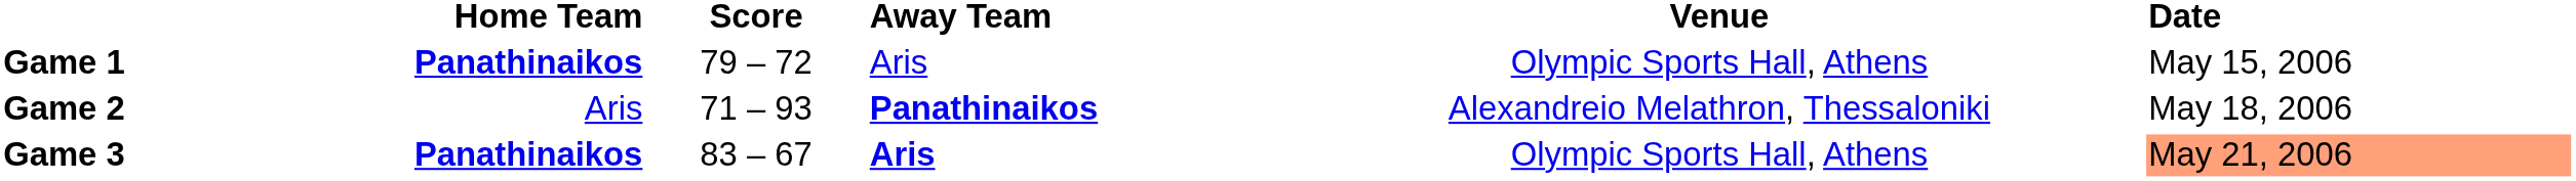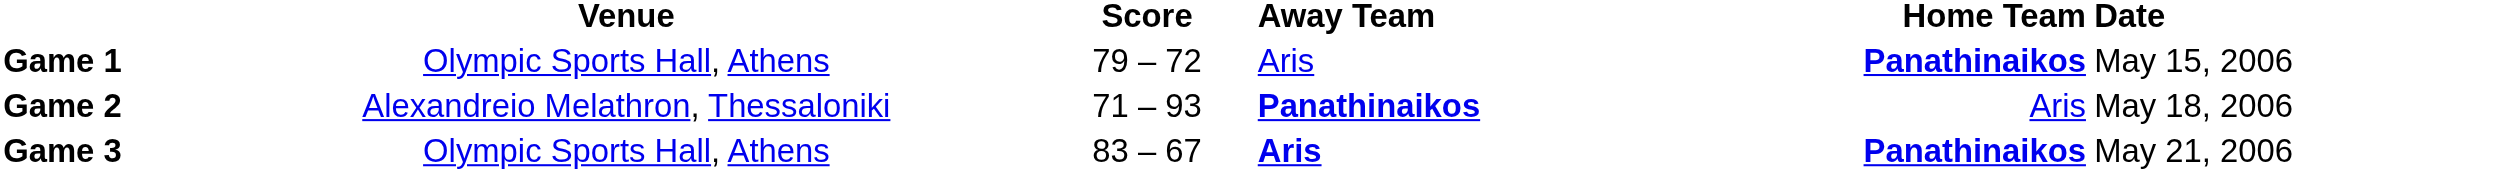 <table style="text-align:center" cellpadding=1 border=0>
 <tr>
 <th width=100></th>
-<th width=200 align=right>Home Team</th>
+<th width=400>Venue</th>
 <th width=100>Score</th>
 <th width=200 align=left>Away Team</th>
-<th width=400>Venue</th>
+<th width=200 align=right>Home Team</th>
 <th width=200 align=left>Date</th>
 </tr>
 <tr>
 <td align=left><strong>Game 1</strong></td>
-<td align=right><strong><a href='#'>Panathinaikos</a></strong></td>
+<td><a href='#'>Olympic Sports Hall</a>, <a href='#'>Athens</a></td>
 <td>79 – 72</td>
 <td align=left><a href='#'>Aris</a></td>
-<td><a href='#'>Olympic Sports Hall</a>, <a href='#'>Athens</a></td>
+<td align=right><strong><a href='#'>Panathinaikos</a></strong></td>
 <td align=left>May 15, 2006</td>
 </tr>
 <tr>
 <td align=left><strong>Game 2</strong></td>
-<td align=right><a href='#'>Aris</a></td>
+<td><a href='#'>Alexandreio Melathron</a>, <a href='#'>Thessaloniki</a></td>
 <td>71 – 93</td>
 <td align=left><strong><a href='#'>Panathinaikos</a></strong></td>
-<td><a href='#'>Alexandreio Melathron</a>, <a href='#'>Thessaloniki</a></td>
+<td align=right><a href='#'>Aris</a></td>
 <td align=left>May 18, 2006</td>
 </tr>
 <tr>
 <td align=left><strong>Game 3</strong></td>
-<td align=right><strong><a href='#'>Panathinaikos</a></strong></td>
+<td><a href='#'>Olympic Sports Hall</a>, <a href='#'>Athens</a></td>
 <td>83 – 67</td>
 <td align=left><strong><a href='#'>Aris</a></strong></td>
-<td><a href='#'>Olympic Sports Hall</a>, <a href='#'>Athens</a></td>
-<td align=left style="background: lightsalmon;">May 21, 2006</td>
+<td align=right><strong><a href='#'>Panathinaikos</a></strong></td>
+<td align=left>May 21, 2006</td>
 </tr>
 </table>
